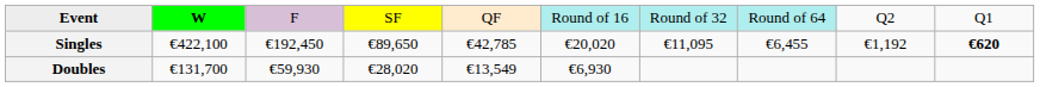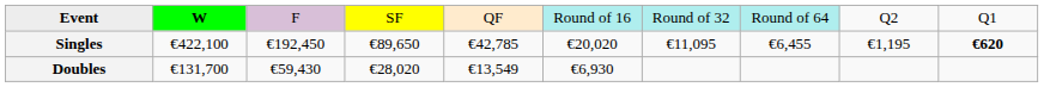 <table class=wikitable style=font-size:90%;text-align:center>
 <tr>
 <td width=130 bgcolor=ededed><strong>Event</strong></td>
 <td width=80 bgcolor=lime><strong>W</strong></td>
 <td width=85 bgcolor=thistle>F</td>
 <td width=85 bgcolor=ffff00>SF</td>
 <td width=85 bgcolor=ffebcd>QF</td>
 <td width=85 bgcolor=afeeee>Round of 16</td>
 <td width=85 bgcolor=afeeee>Round of 32</td>
 <td width=85 bgcolor=afeeee>Round of 64</td>
 <td width=85>Q2</td>
 <td width=85>Q1</td>
 </tr>
 <tr>
 <th style=background:#f3f3f3>Singles</th>
 <td>€422,100</td>
 <td>€192,450</td>
 <td>€89,650</td>
 <td>€42,785</td>
 <td>€20,020</td>
 <td>€11,095</td>
 <td>€6,455</td>
-<td>€1,192</td>
+<td>€1,195</td>
 <td><strong>€620</strong></td>
 </tr>
 <tr>
 <th style=background:#f3f3f3>Doubles</th>
 <td>€131,700</td>
-<td>€59,930</td>
+<td>€59,430</td>
 <td>€28,020</td>
 <td>€13,549</td>
 <td>€6,930</td>
 <td></td>
 <td></td>
 <td></td>
 <td></td>
 </tr>
 </table>
